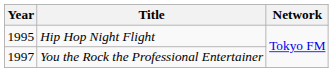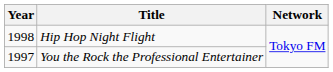 <table class="wikitable">
 <tr>
 <th>Year</th>
 <th>Title</th>
 <th>Network</th>
 </tr>
 <tr>
-<td>1995</td>
+<td>1998</td>
 <td><em>Hip Hop Night Flight</em></td>
 <td rowspan="2"><a href='#'>Tokyo FM</a></td>
 </tr>
 <tr>
 <td>1997</td>
 <td><em>You the Rock the Professional Entertainer</em></td>
 </tr>
 </table>
